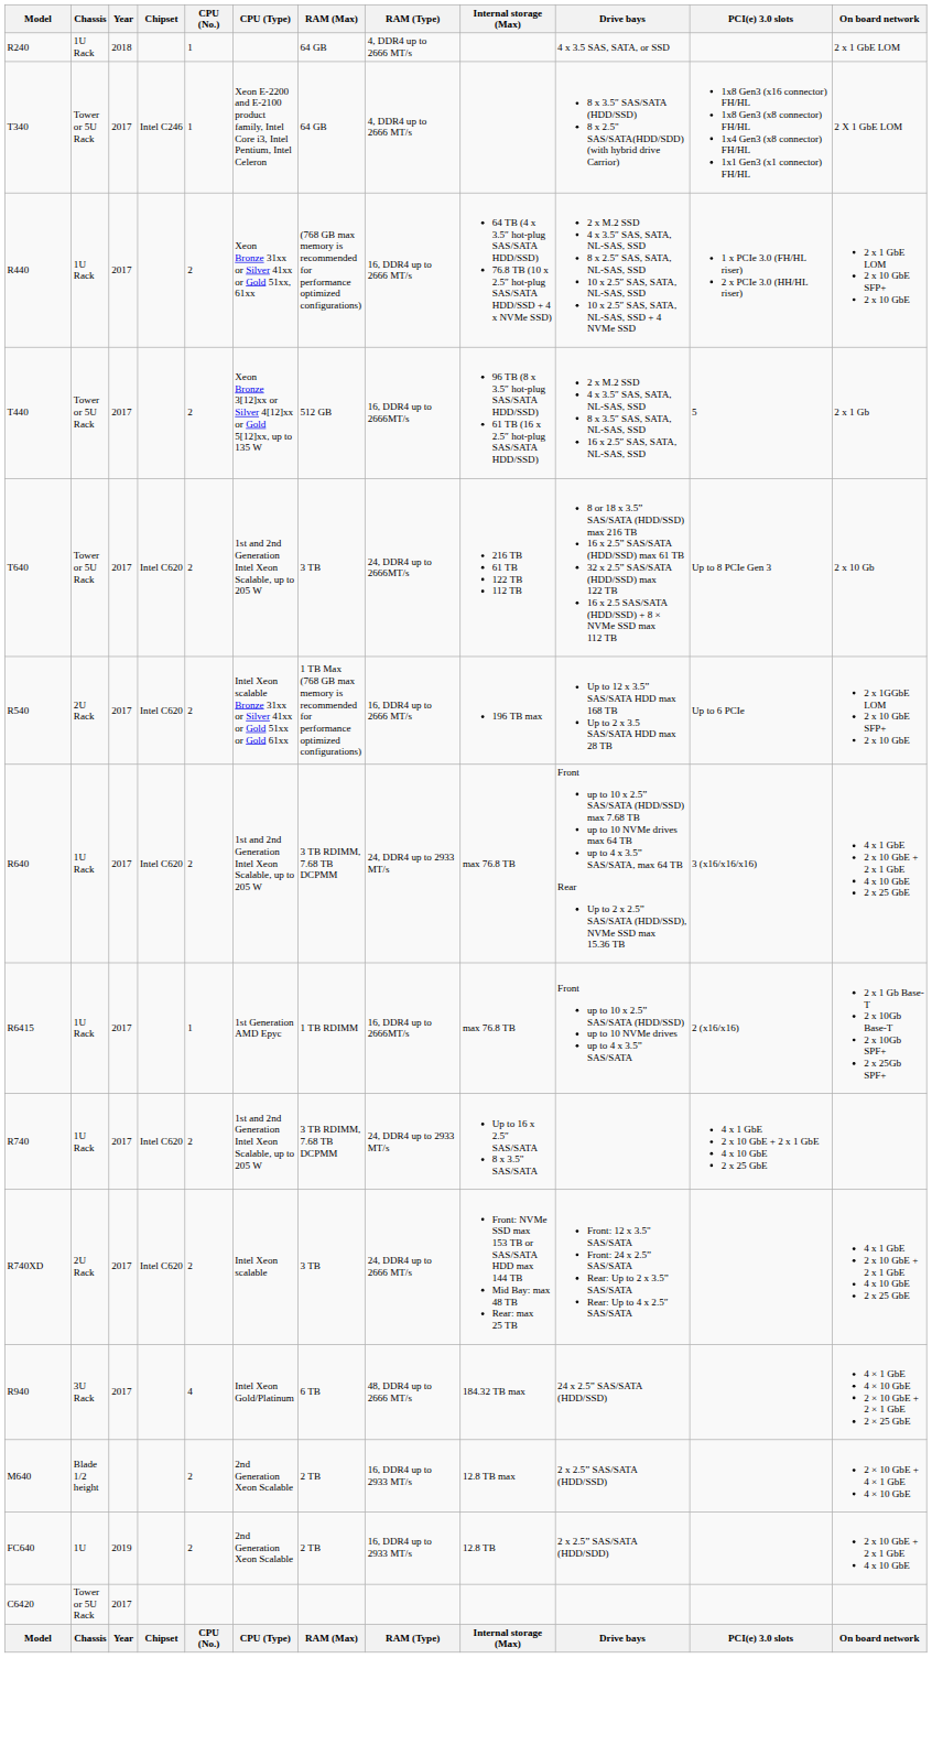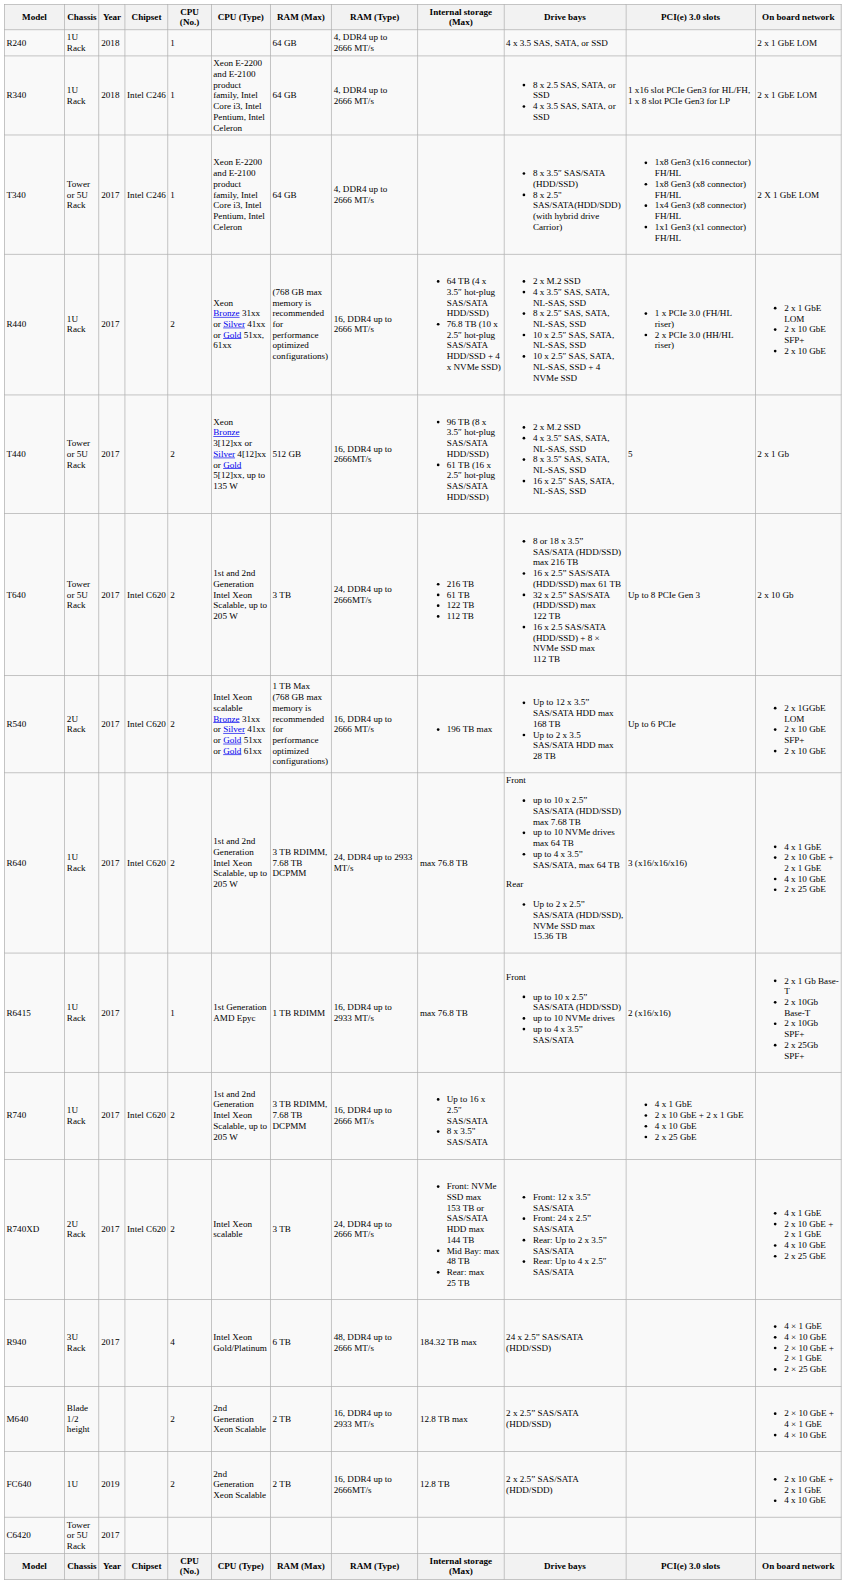 <table class="wikitable collapsible" style="clear:both; font-size: 85%;">
 <tr>
 <th width="7%">Model</th>
 <th width="3%">Chassis</th>
 <th width="3%">Year</th>
 <th width="5%">Chipset</th>
 <th width="5%">CPU (No.)</th>
 <th width="5%">CPU (Type)</th>
 <th width="5%">RAM (Max)</th>
 <th width="8%">RAM (Type)</th>
 <th width="10%">Internal storage (Max)</th>
 <th width="12%">Drive bays</th>
 <th width="13%">PCI(e) 3.0 slots</th>
 <th width="10%">On board network</th>
 </tr>
 <tr>
 <td>R240</td>
 <td>1U Rack</td>
 <td>2018</td>
 <td></td>
 <td>1</td>
 <td></td>
 <td>64 GB</td>
 <td>4, DDR4 up to 2666 MT/s</td>
 <td></td>
 <td>4 x 3.5 SAS, SATA, or SSD</td>
 <td></td>
+<td>2 x 1 GbE LOM</td>
+</tr>
+<tr>
+<td>R340</td>
+<td>1U Rack</td>
+<td>2018</td>
+<td>Intel C246</td>
+<td>1</td>
+<td>Xeon E-2200 and E-2100 product family, Intel Core i3, Intel Pentium, Intel Celeron</td>
+<td>64 GB</td>
+<td>4, DDR4 up to 2666 MT/s</td>
+<td></td>
+<td><br><ul><li>8 x 2.5 SAS, SATA, or SSD</li><li>4 x 3.5 SAS, SATA, or SSD</li></ul></td>
+<td>1 x16 slot PCIe Gen3 for HL/FH,<br>1 x 8 slot PCIe Gen3 for LP</td>
 <td>2 x 1 GbE LOM</td>
 </tr>
 <tr>
 <td>T340</td>
 <td>Tower or 5U Rack</td>
 <td>2017</td>
 <td>Intel C246</td>
 <td>1</td>
 <td>Xeon E-2200 and E-2100 product family, Intel Core i3, Intel Pentium, Intel Celeron</td>
 <td>64 GB</td>
 <td>4, DDR4 up to 2666 MT/s</td>
 <td></td>
 <td><br><ul><li>8 x 3.5″ SAS/SATA (HDD/SSD)</li><li>8 x 2.5" SAS/SATA(HDD/SDD)(with hybrid drive Carrior)</li></ul></td>
 <td><br><ul><li>1x8 Gen3 (x16 connector) FH/HL</li><li>1x8 Gen3 (x8 connector) FH/HL</li><li>1x4 Gen3 (x8 connector) FH/HL</li><li>1x1 Gen3 (x1 connector) FH/HL</li></ul></td>
 <td>2 X 1 GbE LOM</td>
 </tr>
 <tr>
 <td>R440</td>
 <td>1U Rack</td>
 <td>2017</td>
 <td></td>
 <td>2</td>
 <td>Xeon<br><a href='#'>Bronze</a> 31xx or <a href='#'>Silver</a> 41xx or <a href='#'>Gold</a> 51xx, 61xx</td>
 <td> (768 GB max memory is recommended for performance optimized configurations)</td>
 <td>16, DDR4 up to 2666 MT/s</td>
 <td><br><ul><li>64 TB (4 x 3.5″ hot-plug SAS/SATA HDD/SSD)</li><li>76.8 TB (10 x 2.5″ hot-plug SAS/SATA HDD/SSD + 4 x NVMe SSD)</li></ul><br></td>
 <td><br><ul><li>2 x M.2 SSD</li><li>4 x 3.5″ SAS, SATA, NL-SAS, SSD</li><li>8 x 2.5″ SAS, SATA, NL-SAS, SSD</li><li>10 x 2.5″ SAS, SATA, NL-SAS, SSD</li><li>10 x 2.5″ SAS, SATA, NL-SAS, SSD + 4 NVMe SSD</li></ul></td>
 <td><br><ul><li>1 x PCIe 3.0 (FH/HL riser)</li><li>2 x PCIe 3.0 (HH/HL riser)</li></ul></td>
 <td><br><ul><li>2 x 1 GbE LOM</li><li>2 x 10 GbE SFP+</li><li>2 x 10 GbE</li></ul></td>
 </tr>
 <tr>
 <td>T440</td>
 <td>Tower or 5U Rack</td>
 <td>2017</td>
 <td></td>
 <td>2</td>
 <td>Xeon<br><a href='#'>Bronze</a> 3[12]xx or <a href='#'>Silver</a> 4[12]xx or <a href='#'>Gold</a> 5[12]xx, up to 135 W</td>
 <td>512 GB</td>
 <td>16, DDR4 up to 2666MT/s</td>
 <td><br><ul><li>96 TB (8 x 3.5″ hot-plug SAS/SATA HDD/SSD)</li><li>61 TB (16 x 2.5″ hot-plug SAS/SATA HDD/SSD)</li></ul></td>
 <td><br><ul><li>2 x M.2 SSD</li><li>4 x 3.5″ SAS, SATA, NL-SAS, SSD</li><li>8 x 3.5″ SAS, SATA, NL-SAS, SSD</li><li>16 x 2.5″ SAS, SATA, NL-SAS, SSD</li></ul></td>
 <td>5</td>
 <td>2 x 1 Gb</td>
 </tr>
 <tr>
 <td>T640</td>
 <td>Tower or 5U Rack</td>
 <td>2017</td>
 <td>Intel C620</td>
 <td>2</td>
 <td>1st and 2nd Generation Intel Xeon Scalable, up to 205 W</td>
 <td>3 TB</td>
 <td>24, DDR4 up to 2666MT/s</td>
 <td><br><ul><li>216 TB</li><li>61 TB</li><li>122 TB</li><li>112 TB</li></ul></td>
 <td><br><ul><li>8 or 18 x 3.5” SAS/SATA (HDD/SSD) max 216 TB</li><li>16 x 2.5” SAS/SATA (HDD/SSD) max 61 TB</li><li>32 x 2.5” SAS/SATA (HDD/SSD) max 122 TB</li><li>16 x 2.5 SAS/SATA (HDD/SSD) + 8 × NVMe SSD max 112 TB</li></ul></td>
 <td>Up to 8 PCIe Gen 3</td>
 <td>2 x 10 Gb</td>
 </tr>
 <tr>
 <td>R540</td>
 <td>2U Rack</td>
 <td>2017</td>
 <td>Intel C620</td>
 <td>2</td>
 <td>Intel Xeon scalable<br><a href='#'>Bronze</a> 31xx or <a href='#'>Silver</a> 41xx or <a href='#'>Gold</a> 51xx<br>or <a href='#'>Gold</a> 61xx</td>
 <td>1 TB Max (768 GB max memory is recommended for performance optimized configurations)</td>
 <td>16, DDR4 up to 2666 MT/s</td>
 <td><br><ul><li>196 TB max</li></ul></td>
 <td><br><ul><li>Up to 12 x 3.5” SAS/SATA HDD max 168 TB</li><li>Up to 2 x 3.5 SAS/SATA HDD max 28 TB</li></ul></td>
 <td>Up to 6 PCIe</td>
 <td><br><ul><li>2 x 1GGbE LOM</li><li>2 x 10 GbE SFP+</li><li>2 x 10 GbE</li></ul></td>
 </tr>
 <tr>
 <td>R640</td>
 <td>1U Rack</td>
 <td>2017</td>
 <td>Intel C620</td>
 <td>2</td>
 <td>1st and 2nd Generation Intel Xeon Scalable, up to 205 W</td>
 <td>3 TB RDIMM, 7.68 TB DCPMM</td>
 <td>24, DDR4 up to 2933 MT/s</td>
 <td>max 76.8 TB</td>
 <td>Front<br><ul><li>up to 10 x 2.5” SAS/SATA (HDD/SSD) max 7.68 TB</li><li>up to 10 NVMe drives max 64 TB</li><li>up to 4 x 3.5” SAS/SATA, max 64 TB</li></ul>Rear<ul><li>Up to 2 x 2.5” SAS/SATA (HDD/SSD), NVMe SSD max 15.36 TB</li></ul></td>
 <td>3 (x16/x16/x16)</td>
 <td><br><ul><li>4 x 1 GbE</li><li>2 x 10 GbE + 2 x 1 GbE</li><li>4 x 10 GbE</li><li>2 x 25 GbE</li></ul></td>
 </tr>
 <tr>
 <td>R6415</td>
 <td>1U Rack</td>
 <td>2017</td>
 <td></td>
 <td>1</td>
 <td>1st Generation AMD Epyc</td>
 <td>1 TB RDIMM</td>
-<td>16, DDR4 up to 2666MT/s</td>
+<td>16, DDR4 up to 2933 MT/s</td>
 <td>max 76.8 TB</td>
 <td>Front<br><ul><li>up to 10 x 2.5” SAS/SATA (HDD/SSD)</li><li>up to 10 NVMe drives</li><li>up to 4 x 3.5” SAS/SATA</li></ul></td>
 <td>2 (x16/x16)</td>
 <td><br><ul><li>2 x 1 Gb Base-T</li><li>2 x 10Gb Base-T</li><li>2 x 10Gb SPF+</li><li>2 x 25Gb SPF+</li></ul></td>
 </tr>
 <tr>
 <td>R740</td>
 <td>1U Rack</td>
 <td>2017</td>
 <td>Intel C620</td>
 <td>2</td>
 <td>1st and 2nd Generation Intel Xeon Scalable, up to 205 W</td>
 <td>3 TB RDIMM, 7.68 TB DCPMM</td>
-<td>24, DDR4 up to 2933 MT/s</td>
+<td>16, DDR4 up to 2666 MT/s</td>
 <td><br><ul><li>Up to 16 x 2.5″ SAS/SATA</li><li>8 x 3.5" SAS/SATA</li></ul></td>
 <td></td>
 <td><br><ul><li>4 x 1 GbE</li><li>2 x 10 GbE + 2 x 1 GbE</li><li>4 x 10 GbE</li><li>2 x 25 GbE</li></ul></td>
 </tr>
 <tr>
 <td>R740XD</td>
 <td>2U Rack</td>
 <td>2017</td>
 <td>Intel C620</td>
 <td>2</td>
 <td>Intel Xeon scalable</td>
 <td>3 TB</td>
 <td>24, DDR4 up to 2666 MT/s</td>
 <td><br><ul><li>Front: NVMe SSD max 153 TB or SAS/SATA HDD max 144 TB</li><li>Mid Bay: max 48 TB</li><li>Rear: max 25 TB</li></ul></td>
 <td><br><ul><li>Front: 12 x 3.5" SAS/SATA</li><li>Front: 24 x 2.5” SAS/SATA</li><li>Rear: Up to 2 x 3.5” SAS/SATA</li><li>Rear: Up to 4 x 2.5″ SAS/SATA</li></ul></td>
 <td></td>
 <td><br><ul><li>4 x 1 GbE</li><li>2 x 10 GbE + 2 x 1 GbE</li><li>4 x 10 GbE</li><li>2 x 25 GbE</li></ul></td>
 </tr>
 <tr>
 <td>R940</td>
 <td>3U Rack</td>
 <td>2017</td>
 <td></td>
 <td>4</td>
 <td>Intel Xeon Gold/Platinum</td>
 <td>6 TB</td>
 <td>48, DDR4 up to 2666 MT/s</td>
 <td>184.32 TB max</td>
 <td>24 x 2.5” SAS/SATA (HDD/SSD)</td>
 <td></td>
 <td><br><ul><li>4 × 1 GbE</li><li>4 × 10 GbE</li><li>2 × 10 GbE + 2 × 1 GbE</li><li>2 × 25 GbE</li></ul></td>
 </tr>
 <tr>
 <td>M640</td>
 <td>Blade 1/2 height</td>
 <td></td>
 <td></td>
 <td>2</td>
 <td>2nd Generation Xeon Scalable</td>
 <td>2 TB</td>
 <td>16, DDR4 up to 2933 MT/s</td>
 <td>12.8 TB max</td>
 <td>2 x 2.5” SAS/SATA (HDD/SSD)</td>
 <td></td>
 <td><br><ul><li>2 × 10 GbE + 4 × 1 GbE</li><li>4 × 10 GbE</li></ul></td>
 </tr>
 <tr>
 <td>FC640</td>
 <td>1U</td>
 <td>2019</td>
 <td></td>
 <td>2</td>
 <td>2nd Generation Xeon Scalable</td>
 <td>2 TB</td>
-<td>16, DDR4 up to 2933 MT/s</td>
+<td>16, DDR4 up to 2666MT/s</td>
 <td>12.8 TB</td>
 <td>2 x 2.5” SAS/SATA (HDD/SDD)</td>
 <td></td>
 <td><br><ul><li>2 x 10 GbE + 2 x 1 GbE</li><li>4 x 10 GbE</li></ul></td>
 </tr>
 <tr>
 <td>C6420</td>
 <td>Tower or 5U Rack</td>
 <td>2017</td>
 <td></td>
 <td></td>
 <td></td>
 <td></td>
 <td></td>
 <td></td>
 <td></td>
 <td></td>
 <td></td>
 </tr>
 <tr>
 <th width="7%">Model</th>
 <th width="3%">Chassis</th>
 <th width="3%">Year</th>
 <th width="5%">Chipset</th>
 <th width="5%">CPU (No.)</th>
 <th width="5%">CPU (Type)</th>
 <th width="5%">RAM (Max)</th>
 <th width="10%">RAM (Type)</th>
 <th width="10%">Internal storage (Max)</th>
 <th width="10%">Drive bays</th>
 <th width="15%">PCI(e) 3.0 slots</th>
 <th width="10%">On board network</th>
 </tr>
 </table>
